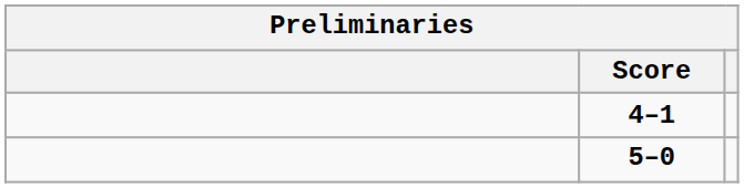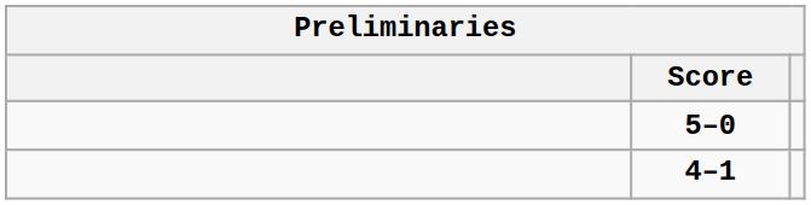 <table class="wikitable" style="text-align: center; font-size:90% ">
 <tr>
 <th colspan=3>Preliminaries</th>
 </tr>
 <tr>
 <th align="right" width="250"></th>
 <th width="60">Score</th>
 <th align=leftwidth="250"></th>
 </tr>
 <tr>
 <td align=left><strong></strong></td>
-<td><strong>4–1</strong></td>
+<td><strong>5–0</strong></td>
 <td align=left></td>
 </tr>
 <tr>
 <td align=left><strong></strong></td>
-<td><strong>5–0</strong></td>
+<td><strong>4–1</strong></td>
 <td align=left></td>
 </tr>
 </table>
